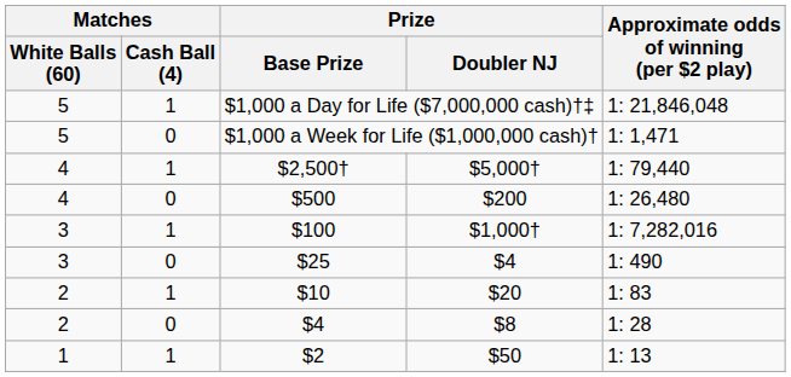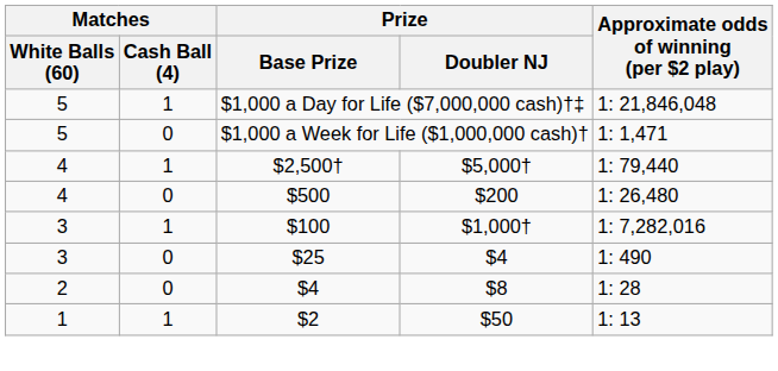 <table cellspacing=4; class="wikitable">
 <tr>
 <th colspan=2>Matches</th>
 <th colspan=2>Prize</th>
 <th rowspan=2>Approximate odds<br>of winning<br>(per $2 play)</th>
 </tr>
 <tr>
 <th>White Balls<br>(60)</th>
 <th>Cash Ball<br>(4)</th>
 <th>Base Prize</th>
 <th>Doubler NJ</th>
 </tr>
 <tr>
 <td style="text-align:center;">5</td>
 <td style="text-align:center;">1</td>
 <td colspan=2>$1,000 a Day for Life ($7,000,000 cash)†‡</td>
 <td>1: 21,846,048</td>
 </tr>
 <tr>
 <td style="text-align:center;">5</td>
 <td style="text-align:center;">0</td>
 <td colspan=2>$1,000 a Week for Life ($1,000,000 cash)†</td>
 <td>1: 1,471</td>
 </tr>
 <tr>
 <td style="text-align:center;">4</td>
 <td style="text-align:center;">1</td>
 <td style="text-align:center;">$2,500†</td>
 <td style="text-align:center;">$5,000†</td>
 <td>1: 79,440</td>
 </tr>
 <tr>
 <td style="text-align:center;">4</td>
 <td style="text-align:center;">0</td>
 <td style="text-align:center;">$500</td>
 <td style="text-align:center;">$200</td>
 <td>1: 26,480</td>
 </tr>
 <tr>
 <td style="text-align:center;">3</td>
 <td style="text-align:center;">1</td>
 <td style="text-align:center;">$100</td>
 <td style="text-align:center;">$1,000†</td>
 <td>1: 7,282,016</td>
 </tr>
 <tr>
 <td style="text-align:center;">3</td>
 <td style="text-align:center;">0</td>
 <td style="text-align:center;">$25</td>
 <td style="text-align:center;">$4</td>
 <td>1: 490</td>
 </tr>
 <tr>
 <td style="text-align:center;">2</td>
-<td style="text-align:center;">1</td>
-<td style="text-align:center;">$10</td>
-<td style="text-align:center;">$20</td>
-<td>1: 83</td>
-</tr>
-<tr>
-<td style="text-align:center;">2</td>
 <td style="text-align:center;">0</td>
 <td style="text-align:center;">$4</td>
 <td style="text-align:center;">$8</td>
 <td>1: 28</td>
 </tr>
 <tr>
 <td style="text-align:center;">1</td>
 <td style="text-align:center;">1</td>
 <td style="text-align:center;">$2</td>
 <td style="text-align:center;">$50</td>
 <td>1: 13</td>
 </tr>
 </table>
